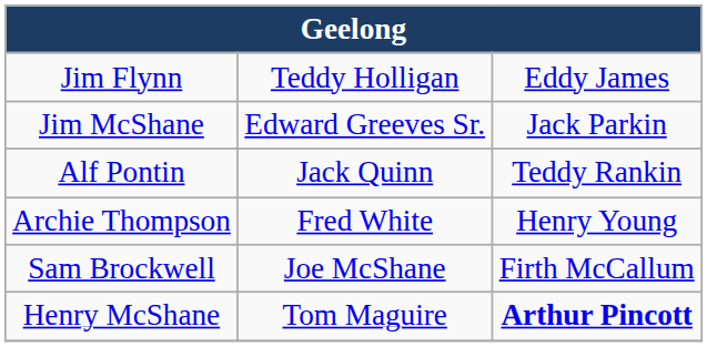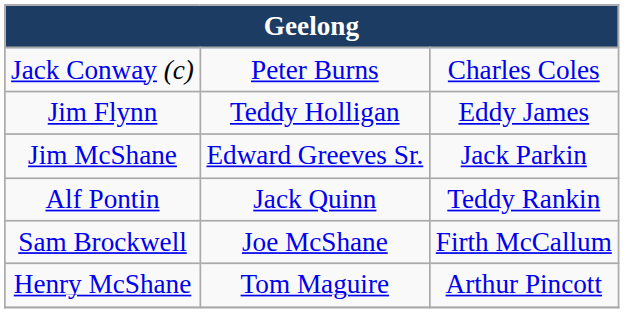 <table class="wikitable">
 <tr>
 <th colspan=3 style="background-color:#1C3C63; color:white;">Geelong</th>
+</tr>
+<tr>
+<td align=center><a href='#'>Jack Conway</a> <em>(c)</em></td>
+<td align=center><a href='#'>Peter Burns</a></td>
+<td align=center><a href='#'>Charles Coles</a></td>
 </tr>
 <tr>
 <td align=center><a href='#'>Jim Flynn</a></td>
 <td align=center><a href='#'>Teddy Holligan</a></td>
 <td align=center><a href='#'>Eddy James</a></td>
 </tr>
 <tr>
 <td align=center><a href='#'>Jim McShane</a></td>
 <td align=center><a href='#'>Edward Greeves Sr.</a></td>
 <td align=center><a href='#'>Jack Parkin</a></td>
 </tr>
 <tr>
 <td align=center><a href='#'>Alf Pontin</a></td>
 <td align=center><a href='#'>Jack Quinn</a></td>
 <td align=center><a href='#'>Teddy Rankin</a></td>
 </tr>
 <tr>
-<td align=center><a href='#'>Archie Thompson</a></td>
-<td align=center><a href='#'>Fred White</a></td>
-<td align=center><a href='#'>Henry Young</a></td>
-</tr>
-<tr>
 <td align=center><a href='#'>Sam Brockwell</a></td>
 <td align=center><a href='#'>Joe McShane</a></td>
 <td align=center><a href='#'>Firth McCallum</a></td>
 </tr>
 <tr>
 <td align=center><a href='#'>Henry McShane</a></td>
 <td align=center><a href='#'>Tom Maguire</a></td>
-<td align=center><strong><a href='#'>Arthur Pincott</a></strong></td>
+<td align=center><a href='#'>Arthur Pincott</a></td>
 </tr>
 <tr>
 </tr>
 </table>
